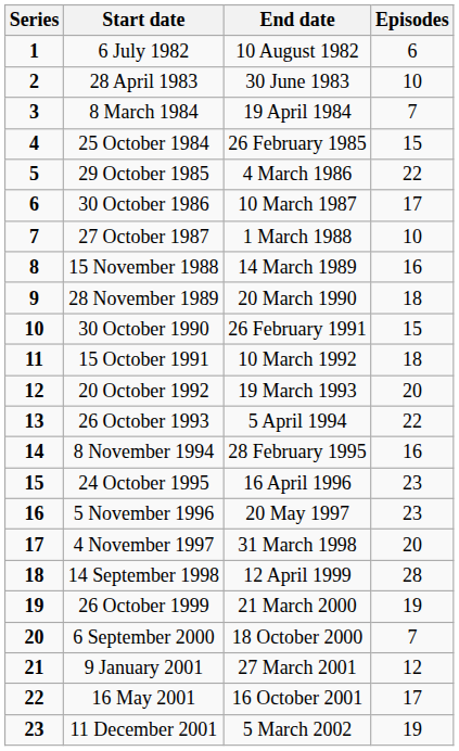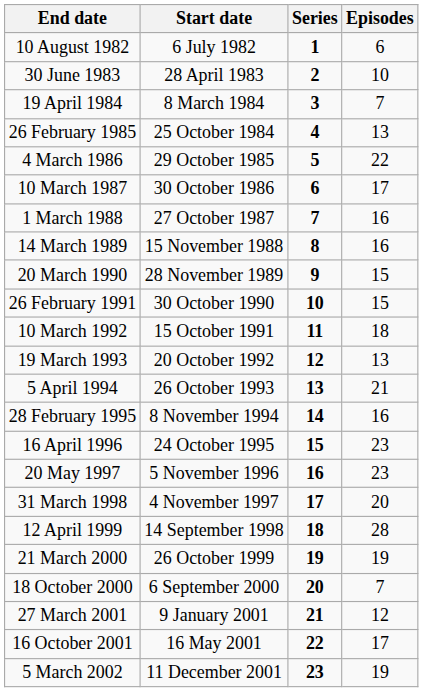 <table class="wikitable" style="text-align:center;">
 <tr>
+<th>End date</th>
+<th>Start date</th>
 <th>Series</th>
-<th>Start date</th>
-<th>End date</th>
 <th>Episodes</th>
 </tr>
 <tr>
+<td>10 August 1982</td>
+<td>6 July 1982</td>
 <td><strong>1</strong></td>
-<td>6 July 1982</td>
-<td>10 August 1982</td>
 <td>6</td>
 </tr>
 <tr>
+<td>30 June 1983</td>
+<td>28 April 1983</td>
 <td><strong>2</strong></td>
-<td>28 April 1983</td>
-<td>30 June 1983</td>
 <td>10</td>
 </tr>
 <tr>
+<td>19 April 1984</td>
+<td>8 March 1984</td>
 <td><strong>3</strong></td>
-<td>8 March 1984</td>
-<td>19 April 1984</td>
 <td>7</td>
 </tr>
 <tr>
+<td>26 February 1985</td>
+<td>25 October 1984</td>
 <td><strong>4</strong></td>
-<td>25 October 1984</td>
-<td>26 February 1985</td>
+<td>13</td>
+</tr>
+<tr>
+<td>4 March 1986</td>
+<td>29 October 1985</td>
+<td><strong>5</strong></td>
+<td>22</td>
+</tr>
+<tr>
+<td>10 March 1987</td>
+<td>30 October 1986</td>
+<td><strong>6</strong></td>
+<td>17</td>
+</tr>
+<tr>
+<td>1 March 1988</td>
+<td>27 October 1987</td>
+<td><strong>7</strong></td>
+<td>16</td>
+</tr>
+<tr>
+<td>14 March 1989</td>
+<td>15 November 1988</td>
+<td><strong>8</strong></td>
+<td>16</td>
+</tr>
+<tr>
+<td>20 March 1990</td>
+<td>28 November 1989</td>
+<td><strong>9</strong></td>
 <td>15</td>
 </tr>
 <tr>
-<td><strong>5</strong></td>
-<td>29 October 1985</td>
-<td>4 March 1986</td>
-<td>22</td>
+<td>26 February 1991</td>
+<td>30 October 1990</td>
+<td><strong>10</strong></td>
+<td>15</td>
 </tr>
 <tr>
-<td><strong>6</strong></td>
-<td>30 October 1986</td>
-<td>10 March 1987</td>
+<td>10 March 1992</td>
+<td>15 October 1991</td>
+<td><strong>11</strong></td>
+<td>18</td>
+</tr>
+<tr>
+<td>19 March 1993</td>
+<td>20 October 1992</td>
+<td><strong>12</strong></td>
+<td>13</td>
+</tr>
+<tr>
+<td>5 April 1994</td>
+<td>26 October 1993</td>
+<td><strong>13</strong></td>
+<td>21</td>
+</tr>
+<tr>
+<td>28 February 1995</td>
+<td>8 November 1994</td>
+<td><strong>14</strong></td>
+<td>16</td>
+</tr>
+<tr>
+<td>16 April 1996</td>
+<td>24 October 1995</td>
+<td><strong>15</strong></td>
+<td>23</td>
+</tr>
+<tr>
+<td>20 May 1997</td>
+<td>5 November 1996</td>
+<td><strong>16</strong></td>
+<td>23</td>
+</tr>
+<tr>
+<td>31 March 1998</td>
+<td>4 November 1997</td>
+<td><strong>17</strong></td>
+<td>20</td>
+</tr>
+<tr>
+<td>12 April 1999</td>
+<td>14 September 1998</td>
+<td><strong>18</strong></td>
+<td>28</td>
+</tr>
+<tr>
+<td>21 March 2000</td>
+<td>26 October 1999</td>
+<td><strong>19</strong></td>
+<td>19</td>
+</tr>
+<tr>
+<td>18 October 2000</td>
+<td>6 September 2000</td>
+<td><strong>20</strong></td>
+<td>7</td>
+</tr>
+<tr>
+<td>27 March 2001</td>
+<td>9 January 2001</td>
+<td><strong>21</strong></td>
+<td>12</td>
+</tr>
+<tr>
+<td>16 October 2001</td>
+<td>16 May 2001</td>
+<td><strong>22</strong></td>
 <td>17</td>
 </tr>
 <tr>
-<td><strong>7</strong></td>
-<td>27 October 1987</td>
-<td>1 March 1988</td>
-<td>10</td>
-</tr>
-<tr>
-<td><strong>8</strong></td>
-<td>15 November 1988</td>
-<td>14 March 1989</td>
-<td>16</td>
-</tr>
-<tr>
-<td><strong>9</strong></td>
-<td>28 November 1989</td>
-<td>20 March 1990</td>
-<td>18</td>
-</tr>
-<tr>
-<td><strong>10</strong></td>
-<td>30 October 1990</td>
-<td>26 February 1991</td>
-<td>15</td>
-</tr>
-<tr>
-<td><strong>11</strong></td>
-<td>15 October 1991</td>
-<td>10 March 1992</td>
-<td>18</td>
-</tr>
-<tr>
-<td><strong>12</strong></td>
-<td>20 October 1992</td>
-<td>19 March 1993</td>
-<td>20</td>
-</tr>
-<tr>
-<td><strong>13</strong></td>
-<td>26 October 1993</td>
-<td>5 April 1994</td>
-<td>22</td>
-</tr>
-<tr>
-<td><strong>14</strong></td>
-<td>8 November 1994</td>
-<td>28 February 1995</td>
-<td>16</td>
-</tr>
-<tr>
-<td><strong>15</strong></td>
-<td>24 October 1995</td>
-<td>16 April 1996</td>
-<td>23</td>
-</tr>
-<tr>
-<td><strong>16</strong></td>
-<td>5 November 1996</td>
-<td>20 May 1997</td>
-<td>23</td>
-</tr>
-<tr>
-<td><strong>17</strong></td>
-<td>4 November 1997</td>
-<td>31 March 1998</td>
-<td>20</td>
-</tr>
-<tr>
-<td><strong>18</strong></td>
-<td>14 September 1998</td>
-<td>12 April 1999</td>
-<td>28</td>
-</tr>
-<tr>
-<td><strong>19</strong></td>
-<td>26 October 1999</td>
-<td>21 March 2000</td>
-<td>19</td>
-</tr>
-<tr>
-<td><strong>20</strong></td>
-<td>6 September 2000</td>
-<td>18 October 2000</td>
-<td>7</td>
-</tr>
-<tr>
-<td><strong>21</strong></td>
-<td>9 January 2001</td>
-<td>27 March 2001</td>
-<td>12</td>
-</tr>
-<tr>
-<td><strong>22</strong></td>
-<td>16 May 2001</td>
-<td>16 October 2001</td>
-<td>17</td>
-</tr>
-<tr>
+<td>5 March 2002</td>
+<td>11 December 2001</td>
 <td><strong>23</strong></td>
-<td>11 December 2001</td>
-<td>5 March 2002</td>
 <td>19</td>
 </tr>
 </table>
